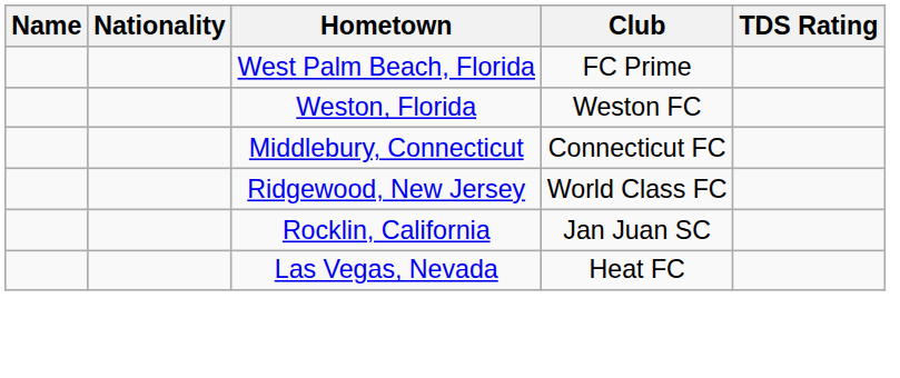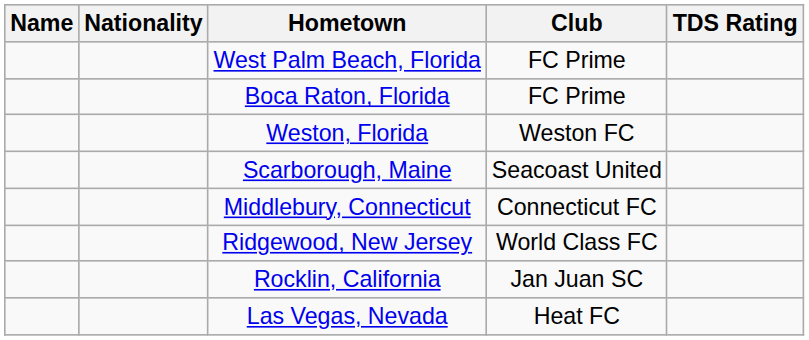 <table class="wikitable" style="font-size:90%; text-align: center;" border="1">
 <tr>
 <th>Name</th>
 <th>Nationality</th>
 <th>Hometown</th>
 <th>Club</th>
 <th>TDS Rating</th>
 </tr>
 <tr>
 <td></td>
 <td></td>
 <td><a href='#'>West Palm Beach, Florida</a></td>
 <td>FC Prime</td>
 <td></td>
 </tr>
 <tr>
 <td></td>
 <td></td>
+<td><a href='#'>Boca Raton, Florida</a></td>
+<td>FC Prime</td>
+<td></td>
+</tr>
+<tr>
+<td></td>
+<td></td>
 <td><a href='#'>Weston, Florida</a></td>
 <td>Weston FC</td>
+<td></td>
+</tr>
+<tr>
+<td></td>
+<td></td>
+<td><a href='#'>Scarborough, Maine</a></td>
+<td>Seacoast United</td>
 <td></td>
 </tr>
 <tr>
 <td></td>
 <td></td>
 <td><a href='#'>Middlebury, Connecticut</a></td>
 <td>Connecticut FC</td>
 <td></td>
 </tr>
 <tr>
 <td></td>
 <td></td>
 <td><a href='#'>Ridgewood, New Jersey</a></td>
 <td>World Class FC</td>
 <td></td>
 </tr>
 <tr>
 <td></td>
 <td></td>
 <td><a href='#'>Rocklin, California</a></td>
 <td>Jan Juan SC</td>
 <td></td>
 </tr>
 <tr>
 <td></td>
 <td></td>
 <td><a href='#'>Las Vegas, Nevada</a></td>
 <td>Heat FC</td>
 <td></td>
 </tr>
 </table>
